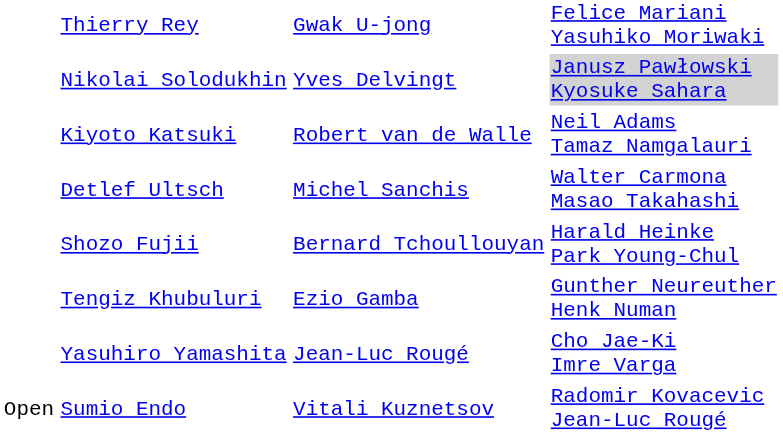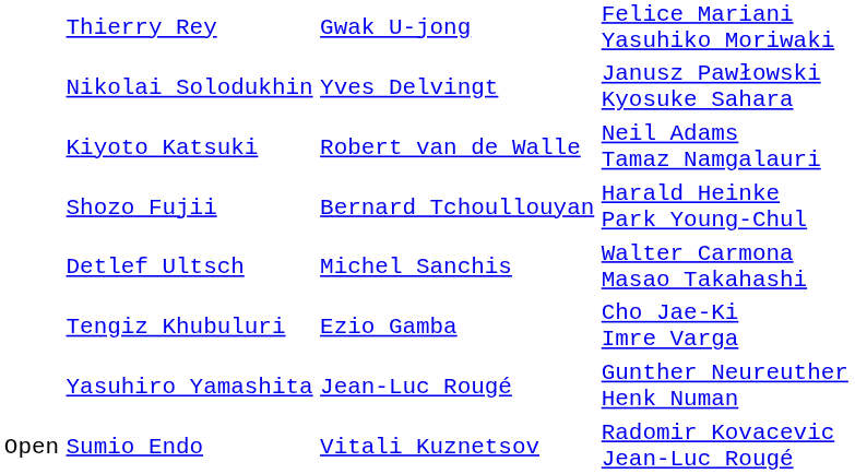 <table>
 <tr>
 <td></td>
 <td> <a href='#'>Thierry Rey</a></td>
 <td> <a href='#'>Gwak U-jong</a></td>
 <td> <a href='#'>Felice Mariani</a> <br>  <a href='#'>Yasuhiko Moriwaki</a></td>
 </tr>
 <tr>
 <td></td>
 <td> <a href='#'>Nikolai Solodukhin</a></td>
 <td> <a href='#'>Yves Delvingt</a></td>
-<td style="background: lightgrey;"> <a href='#'>Janusz Pawłowski</a> <br>  <a href='#'>Kyosuke Sahara</a></td>
+<td> <a href='#'>Janusz Pawłowski</a> <br>  <a href='#'>Kyosuke Sahara</a></td>
 </tr>
 <tr>
 <td></td>
 <td> <a href='#'>Kiyoto Katsuki</a></td>
 <td> <a href='#'>Robert van de Walle</a></td>
 <td> <a href='#'>Neil Adams</a> <br>  <a href='#'>Tamaz Namgalauri</a></td>
 </tr>
 <tr>
 <td></td>
+<td> <a href='#'>Shozo Fujii</a></td>
+<td> <a href='#'>Bernard Tchoullouyan</a></td>
+<td> <a href='#'>Harald Heinke</a> <br>  <a href='#'>Park Young-Chul</a></td>
+</tr>
+<tr>
+<td></td>
 <td> <a href='#'>Detlef Ultsch</a></td>
 <td> <a href='#'>Michel Sanchis</a></td>
 <td> <a href='#'>Walter Carmona</a> <br>  <a href='#'>Masao Takahashi</a></td>
 </tr>
 <tr>
 <td></td>
-<td> <a href='#'>Shozo Fujii</a></td>
-<td> <a href='#'>Bernard Tchoullouyan</a></td>
-<td> <a href='#'>Harald Heinke</a> <br>  <a href='#'>Park Young-Chul</a></td>
-</tr>
-<tr>
-<td></td>
 <td> <a href='#'>Tengiz Khubuluri</a></td>
 <td> <a href='#'>Ezio Gamba</a></td>
-<td> <a href='#'>Gunther Neureuther</a> <br>  <a href='#'>Henk Numan</a></td>
+<td> <a href='#'>Cho Jae-Ki</a> <br>  <a href='#'>Imre Varga</a></td>
 </tr>
 <tr>
 <td></td>
 <td> <a href='#'>Yasuhiro Yamashita</a></td>
 <td> <a href='#'>Jean-Luc Rougé</a></td>
-<td> <a href='#'>Cho Jae-Ki</a> <br>  <a href='#'>Imre Varga</a></td>
+<td> <a href='#'>Gunther Neureuther</a> <br>  <a href='#'>Henk Numan</a></td>
 </tr>
 <tr>
 <td>Open</td>
 <td> <a href='#'>Sumio Endo</a></td>
 <td> <a href='#'>Vitali Kuznetsov</a></td>
 <td> <a href='#'>Radomir Kovacevic</a> <br>  <a href='#'>Jean-Luc Rougé</a></td>
 </tr>
 </table>
